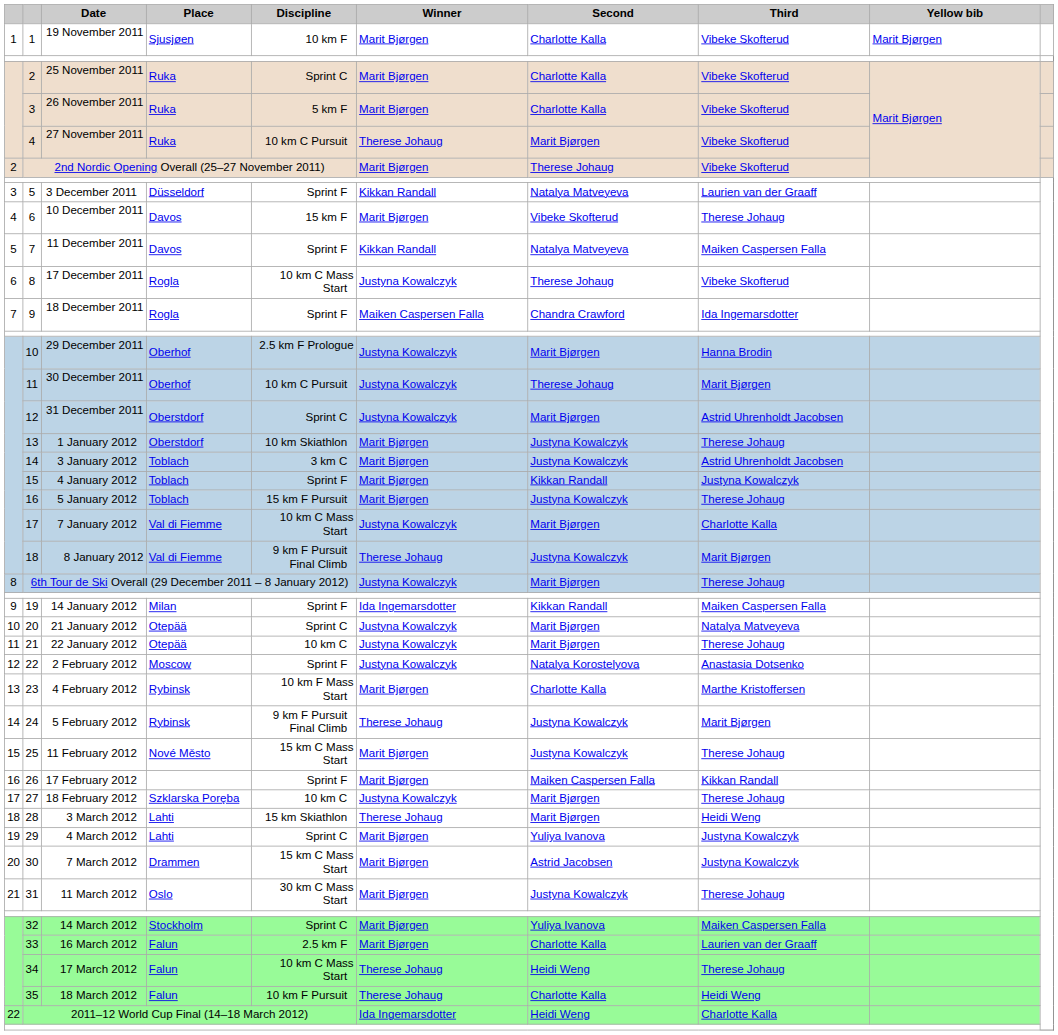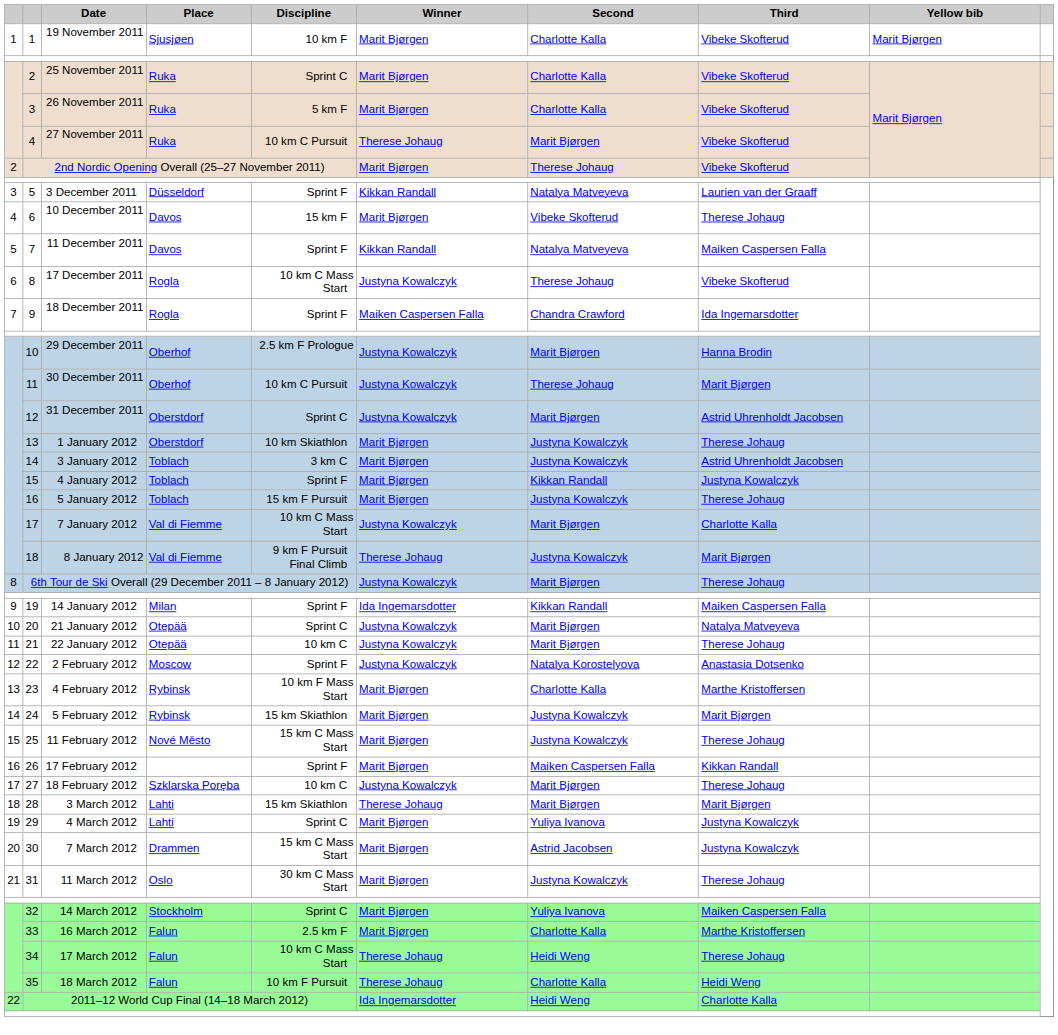 <table class="wikitable plainrowheaders" style="background:#fff; font-size:86%; line-height:16px; border:grey solid 1px; border-collapse:collapse;">
 <tr style="background:#ccc; text-align:center;">
 <th scope="col" style="background:#ccc; width=20 px;"></th>
 <th scope="col" style="background:#ccc; width=30 px;"></th>
 <th scope="col" style="background:#ccc; width:120px;">Date</th>
 <th scope="col" style="background:#ccc; width:120px;">Place</th>
 <th scope="col" style="background:#ccc; width:120px;">Discipline</th>
 <th scope="col" style="background:#ccc; width:200px;">Winner</th>
 <th scope="col" style="background:#ccc; width:200px;">Second</th>
 <th scope="col" style="background:#ccc; width:200px;">Third</th>
 <th scope="col" style="background:#ccc; width:200px;">Yellow bib</th>
 <th scope="col" style="background:#ccc; width:10px;"></th>
 </tr>
 <tr>
 <td align=center>1</td>
 <td align=center>1</td>
 <td align=right>19 November 2011  </td>
 <td> <a href='#'>Sjusjøen</a></td>
 <td align=right>10 km F  </td>
 <td> <a href='#'>Marit Bjørgen</a></td>
 <td> <a href='#'>Charlotte Kalla</a></td>
 <td> <a href='#'>Vibeke Skofterud</a></td>
 <td> <a href='#'>Marit Bjørgen</a></td>
 <td></td>
 </tr>
 <tr>
 <td colspan=9></td>
 </tr>
 <tr bgcolor=#EFDECD>
 <td align=center rowspan=3></td>
 <td align=center>2</td>
 <td align=right>25 November 2011  </td>
 <td> <a href='#'>Ruka</a></td>
 <td align=right>Sprint C  </td>
 <td> <a href='#'>Marit Bjørgen</a></td>
 <td> <a href='#'>Charlotte Kalla</a></td>
 <td> <a href='#'>Vibeke Skofterud</a></td>
 <td rowspan=4> <a href='#'>Marit Bjørgen</a></td>
 <td></td>
 </tr>
 <tr bgcolor=#EFDECD>
 <td align=center>3</td>
 <td align=right>26 November 2011  </td>
 <td> <a href='#'>Ruka</a></td>
 <td align=right>5 km F  </td>
 <td> <a href='#'>Marit Bjørgen</a></td>
 <td> <a href='#'>Charlotte Kalla</a></td>
 <td> <a href='#'>Vibeke Skofterud</a></td>
 <td></td>
 </tr>
 <tr bgcolor=#EFDECD>
 <td align=center>4</td>
 <td align=right>27 November 2011  </td>
 <td> <a href='#'>Ruka</a></td>
 <td align=right>10 km C Pursuit  </td>
 <td> <a href='#'>Therese Johaug</a></td>
 <td> <a href='#'>Marit Bjørgen</a></td>
 <td> <a href='#'>Vibeke Skofterud</a></td>
 <td></td>
 </tr>
 <tr bgcolor=#EFDECD>
 <td align=center>2</td>
 <td colspan=4 align=center><a href='#'>2nd Nordic Opening</a> Overall (25–27 November 2011)</td>
 <td> <a href='#'>Marit Bjørgen</a></td>
 <td> <a href='#'>Therese Johaug</a></td>
 <td> <a href='#'>Vibeke Skofterud</a></td>
 <td></td>
 </tr>
 <tr>
 <td colspan=9></td>
 </tr>
 <tr>
 <td align=center>3</td>
 <td align=center>5</td>
 <td align=right>3 December 2011  </td>
 <td> <a href='#'>Düsseldorf</a></td>
 <td align=right>Sprint F  </td>
 <td> <a href='#'>Kikkan Randall</a></td>
 <td> <a href='#'>Natalya Matveyeva</a></td>
 <td> <a href='#'>Laurien van der Graaff</a></td>
 <td></td>
 </tr>
 <tr>
 <td align=center>4</td>
 <td align=center>6</td>
 <td align=right>10 December 2011  </td>
 <td> <a href='#'>Davos</a></td>
 <td align=right>15 km F  </td>
 <td> <a href='#'>Marit Bjørgen</a></td>
 <td> <a href='#'>Vibeke Skofterud</a></td>
 <td> <a href='#'>Therese Johaug</a></td>
 <td></td>
 </tr>
 <tr>
 <td align=center>5</td>
 <td align=center>7</td>
 <td align=right>11 December 2011  </td>
 <td> <a href='#'>Davos</a></td>
 <td align=right>Sprint F  </td>
 <td> <a href='#'>Kikkan Randall</a></td>
 <td> <a href='#'>Natalya Matveyeva</a></td>
 <td> <a href='#'>Maiken Caspersen Falla</a></td>
 <td></td>
 </tr>
 <tr>
 <td align=center>6</td>
 <td align=center>8</td>
 <td align=right>17 December 2011  </td>
 <td> <a href='#'>Rogla</a></td>
 <td align=right>10 km C Mass Start  </td>
 <td> <a href='#'>Justyna Kowalczyk</a></td>
 <td> <a href='#'>Therese Johaug</a></td>
 <td> <a href='#'>Vibeke Skofterud</a></td>
 <td></td>
 </tr>
 <tr>
 <td align=center>7</td>
 <td align=center>9</td>
 <td align=right>18 December 2011  </td>
 <td> <a href='#'>Rogla</a></td>
 <td align=right>Sprint F  </td>
 <td> <a href='#'>Maiken Caspersen Falla</a></td>
 <td> <a href='#'>Chandra Crawford</a></td>
 <td> <a href='#'>Ida Ingemarsdotter</a></td>
 <td></td>
 </tr>
 <tr>
 <td colspan=9></td>
 </tr>
 <tr bgcolor=#BCD4E6>
 <td align=center rowspan=9></td>
 <td align=center>10</td>
 <td align=right>29 December 2011  </td>
 <td> <a href='#'>Oberhof</a></td>
 <td align=right>2.5 km F Prologue  </td>
 <td> <a href='#'>Justyna Kowalczyk</a></td>
 <td> <a href='#'>Marit Bjørgen</a></td>
 <td> <a href='#'>Hanna Brodin</a></td>
 <td></td>
 </tr>
 <tr bgcolor=#BCD4E6>
 <td align=center>11</td>
 <td align=right>30 December 2011  </td>
 <td> <a href='#'>Oberhof</a></td>
 <td align=right>10 km C Pursuit  </td>
 <td> <a href='#'>Justyna Kowalczyk</a></td>
 <td> <a href='#'>Therese Johaug</a></td>
 <td> <a href='#'>Marit Bjørgen</a></td>
 <td></td>
 </tr>
 <tr bgcolor=#BCD4E6>
 <td align=center>12</td>
 <td align=right>31 December 2011  </td>
 <td> <a href='#'>Oberstdorf</a></td>
 <td align=right>Sprint C  </td>
 <td> <a href='#'>Justyna Kowalczyk</a></td>
 <td> <a href='#'>Marit Bjørgen</a></td>
 <td> <a href='#'>Astrid Uhrenholdt Jacobsen</a></td>
 <td></td>
 </tr>
 <tr bgcolor=#BCD4E6>
 <td align=center>13</td>
 <td align=right>1 January 2012  </td>
 <td> <a href='#'>Oberstdorf</a></td>
 <td align=right>10 km Skiathlon  </td>
 <td> <a href='#'>Marit Bjørgen</a></td>
 <td> <a href='#'>Justyna Kowalczyk</a></td>
 <td> <a href='#'>Therese Johaug</a></td>
 <td></td>
 </tr>
 <tr bgcolor=#BCD4E6>
 <td align=center>14</td>
 <td align=right>3 January 2012  </td>
 <td> <a href='#'>Toblach</a></td>
 <td align=right>3 km C  </td>
 <td> <a href='#'>Marit Bjørgen</a></td>
 <td> <a href='#'>Justyna Kowalczyk</a></td>
 <td> <a href='#'>Astrid Uhrenholdt Jacobsen</a></td>
 <td></td>
 </tr>
 <tr bgcolor=#BCD4E6>
 <td align=center>15</td>
 <td align=right>4 January 2012  </td>
 <td> <a href='#'>Toblach</a></td>
 <td align=right>Sprint F  </td>
 <td> <a href='#'>Marit Bjørgen</a></td>
 <td> <a href='#'>Kikkan Randall</a></td>
 <td> <a href='#'>Justyna Kowalczyk</a></td>
 <td></td>
 </tr>
 <tr bgcolor=#BCD4E6>
 <td align=center>16</td>
 <td align=right>5 January 2012  </td>
 <td> <a href='#'>Toblach</a></td>
 <td align=right>15 km F Pursuit  </td>
 <td> <a href='#'>Marit Bjørgen</a></td>
 <td> <a href='#'>Justyna Kowalczyk</a></td>
 <td> <a href='#'>Therese Johaug</a></td>
 <td></td>
 </tr>
 <tr bgcolor=#BCD4E6>
 <td align=center>17</td>
 <td align=right>7 January 2012  </td>
 <td> <a href='#'>Val di Fiemme</a></td>
 <td align=right>10 km C Mass Start  </td>
 <td> <a href='#'>Justyna Kowalczyk</a></td>
 <td> <a href='#'>Marit Bjørgen</a></td>
 <td> <a href='#'>Charlotte Kalla</a></td>
 <td></td>
 </tr>
 <tr bgcolor=#BCD4E6>
 <td align=center>18</td>
 <td align=right>8 January 2012</td>
 <td> <a href='#'>Val di Fiemme</a></td>
 <td align=right>9 km F Pursuit  <br>Final Climb  </td>
 <td> <a href='#'>Therese Johaug</a></td>
 <td> <a href='#'>Justyna Kowalczyk</a></td>
 <td> <a href='#'>Marit Bjørgen</a></td>
 <td></td>
 </tr>
 <tr bgcolor=#BCD4E6>
 <td align=center>8</td>
 <td colspan=4 align=center><a href='#'>6th Tour de Ski</a> Overall (29 December 2011 – 8 January 2012)</td>
 <td> <a href='#'>Justyna Kowalczyk</a></td>
 <td> <a href='#'>Marit Bjørgen</a></td>
 <td> <a href='#'>Therese Johaug</a></td>
 <td></td>
 </tr>
 <tr>
 <td colspan=9></td>
 </tr>
 <tr>
 <td align=center>9</td>
 <td align=center>19</td>
 <td align=right>14 January 2012  </td>
 <td> <a href='#'>Milan</a></td>
 <td align=right>Sprint F  </td>
 <td> <a href='#'>Ida Ingemarsdotter</a></td>
 <td> <a href='#'>Kikkan Randall</a></td>
 <td> <a href='#'>Maiken Caspersen Falla</a></td>
 <td></td>
 </tr>
 <tr>
 <td align=center>10</td>
 <td align=center>20</td>
 <td align=right>21 January 2012  </td>
 <td> <a href='#'>Otepää</a></td>
 <td align=right>Sprint C  </td>
 <td> <a href='#'>Justyna Kowalczyk</a></td>
 <td> <a href='#'>Marit Bjørgen</a></td>
 <td> <a href='#'>Natalya Matveyeva</a></td>
 <td></td>
 </tr>
 <tr>
 <td align=center>11</td>
 <td align=center>21</td>
 <td align=right>22 January 2012  </td>
 <td> <a href='#'>Otepää</a></td>
 <td align=right>10 km C  </td>
 <td> <a href='#'>Justyna Kowalczyk</a></td>
 <td> <a href='#'>Marit Bjørgen</a></td>
 <td> <a href='#'>Therese Johaug</a></td>
 <td></td>
 </tr>
 <tr>
 <td align=center>12</td>
 <td align=center>22</td>
 <td align=right>2 February 2012  </td>
 <td> <a href='#'>Moscow</a></td>
 <td align=right>Sprint F  </td>
 <td> <a href='#'>Justyna Kowalczyk</a></td>
 <td> <a href='#'>Natalya Korostelyova</a></td>
 <td> <a href='#'>Anastasia Dotsenko</a></td>
 <td></td>
 </tr>
 <tr>
 <td align=center>13</td>
 <td align=center>23</td>
 <td align=right>4 February 2012  </td>
 <td> <a href='#'>Rybinsk</a></td>
 <td align=right>10 km F Mass Start  </td>
 <td> <a href='#'>Marit Bjørgen</a></td>
 <td> <a href='#'>Charlotte Kalla</a></td>
 <td> <a href='#'>Marthe Kristoffersen</a></td>
 <td></td>
 </tr>
 <tr>
 <td align=center>14</td>
 <td align=center>24</td>
 <td align=right>5 February 2012  </td>
 <td> <a href='#'>Rybinsk</a></td>
-<td align=right>9 km F Pursuit  <br>Final Climb  </td>
-<td> <a href='#'>Therese Johaug</a></td>
+<td align=right>15 km Skiathlon  </td>
+<td> <a href='#'>Marit Bjørgen</a></td>
 <td> <a href='#'>Justyna Kowalczyk</a></td>
 <td> <a href='#'>Marit Bjørgen</a></td>
 <td></td>
 </tr>
 <tr>
 <td align=center>15</td>
 <td align=center>25</td>
 <td align=right>11 February 2012  </td>
 <td> <a href='#'>Nové Město</a></td>
 <td align=right>15 km C Mass Start  </td>
 <td> <a href='#'>Marit Bjørgen</a></td>
 <td> <a href='#'>Justyna Kowalczyk</a></td>
 <td> <a href='#'>Therese Johaug</a></td>
 <td></td>
 </tr>
 <tr>
 <td align=center>16</td>
 <td align=center>26</td>
 <td align=right>17 February 2012  </td>
 <td></td>
 <td align=right>Sprint F  </td>
 <td> <a href='#'>Marit Bjørgen</a></td>
 <td> <a href='#'>Maiken Caspersen Falla</a></td>
 <td> <a href='#'>Kikkan Randall</a></td>
 <td></td>
 </tr>
 <tr>
 <td align=center>17</td>
 <td align=center>27</td>
 <td align=right>18 February 2012  </td>
 <td> <a href='#'>Szklarska Poręba</a></td>
 <td align=right>10 km C  </td>
 <td> <a href='#'>Justyna Kowalczyk</a></td>
 <td> <a href='#'>Marit Bjørgen</a></td>
 <td> <a href='#'>Therese Johaug</a></td>
 <td></td>
 </tr>
 <tr>
 <td align=center>18</td>
 <td align=center>28</td>
 <td align=right>3 March 2012  </td>
 <td> <a href='#'>Lahti</a></td>
 <td align=right>15 km Skiathlon  </td>
 <td> <a href='#'>Therese Johaug</a></td>
 <td> <a href='#'>Marit Bjørgen</a></td>
-<td> <a href='#'>Heidi Weng</a></td>
+<td> <a href='#'>Marit Bjørgen</a></td>
 <td></td>
 </tr>
 <tr>
 <td align=center>19</td>
 <td align=center>29</td>
 <td align=right>4 March 2012  </td>
 <td> <a href='#'>Lahti</a></td>
 <td align=right>Sprint C  </td>
 <td> <a href='#'>Marit Bjørgen</a></td>
 <td> <a href='#'>Yuliya Ivanova</a></td>
 <td> <a href='#'>Justyna Kowalczyk</a></td>
 <td></td>
 </tr>
 <tr>
 <td align=center>20</td>
 <td align=center>30</td>
 <td align=right>7 March 2012  </td>
 <td> <a href='#'>Drammen</a></td>
 <td align=right>15 km C Mass Start  </td>
 <td> <a href='#'>Marit Bjørgen</a></td>
 <td> <a href='#'>Astrid Jacobsen</a></td>
 <td> <a href='#'>Justyna Kowalczyk</a></td>
 <td></td>
 </tr>
 <tr>
 <td align=center>21</td>
 <td align=center>31</td>
 <td align=right>11 March 2012  </td>
 <td> <a href='#'>Oslo</a></td>
 <td align=right>30 km C Mass Start  </td>
 <td> <a href='#'>Marit Bjørgen</a></td>
 <td> <a href='#'>Justyna Kowalczyk</a></td>
 <td> <a href='#'>Therese Johaug</a></td>
 <td></td>
 </tr>
 <tr>
 <td colspan=9></td>
 </tr>
 <tr bgcolor="#98FB98">
 <td align=center rowspan=4></td>
 <td align=center>32</td>
 <td align=right>14 March 2012  </td>
 <td> <a href='#'>Stockholm</a></td>
 <td align=right>Sprint C  </td>
 <td> <a href='#'>Marit Bjørgen</a></td>
 <td> <a href='#'>Yuliya Ivanova</a></td>
 <td> <a href='#'>Maiken Caspersen Falla</a></td>
 <td></td>
 </tr>
 <tr bgcolor="#98FB98">
 <td align=center>33</td>
 <td align=right>16 March 2012  </td>
 <td> <a href='#'>Falun</a></td>
 <td align=right>2.5 km F  </td>
 <td> <a href='#'>Marit Bjørgen</a></td>
 <td> <a href='#'>Charlotte Kalla</a></td>
-<td> <a href='#'>Laurien van der Graaff</a></td>
+<td> <a href='#'>Marthe Kristoffersen</a></td>
 <td></td>
 </tr>
 <tr bgcolor="#98FB98">
 <td align=center>34</td>
 <td align=right>17 March 2012  </td>
 <td> <a href='#'>Falun</a></td>
 <td align=right>10 km C Mass Start  </td>
 <td> <a href='#'>Therese Johaug</a></td>
 <td> <a href='#'>Heidi Weng</a></td>
 <td> <a href='#'>Therese Johaug</a></td>
 <td></td>
 </tr>
 <tr bgcolor="#98FB98">
 <td align=center>35</td>
 <td align=right>18 March 2012  </td>
 <td> <a href='#'>Falun</a></td>
 <td align=right>10 km F Pursuit  </td>
 <td> <a href='#'>Therese Johaug</a></td>
 <td> <a href='#'>Charlotte Kalla</a></td>
 <td> <a href='#'>Heidi Weng</a></td>
 <td></td>
 </tr>
 <tr bgcolor="#98FB98">
 <td align=center>22</td>
 <td colspan=4 align=center>2011–12 World Cup Final (14–18 March 2012)</td>
 <td> <a href='#'>Ida Ingemarsdotter</a></td>
 <td> <a href='#'>Heidi Weng</a></td>
 <td> <a href='#'>Charlotte Kalla</a></td>
 <td></td>
 </tr>
 <tr>
 <td colspan=9></td>
 </tr>
 </table>
